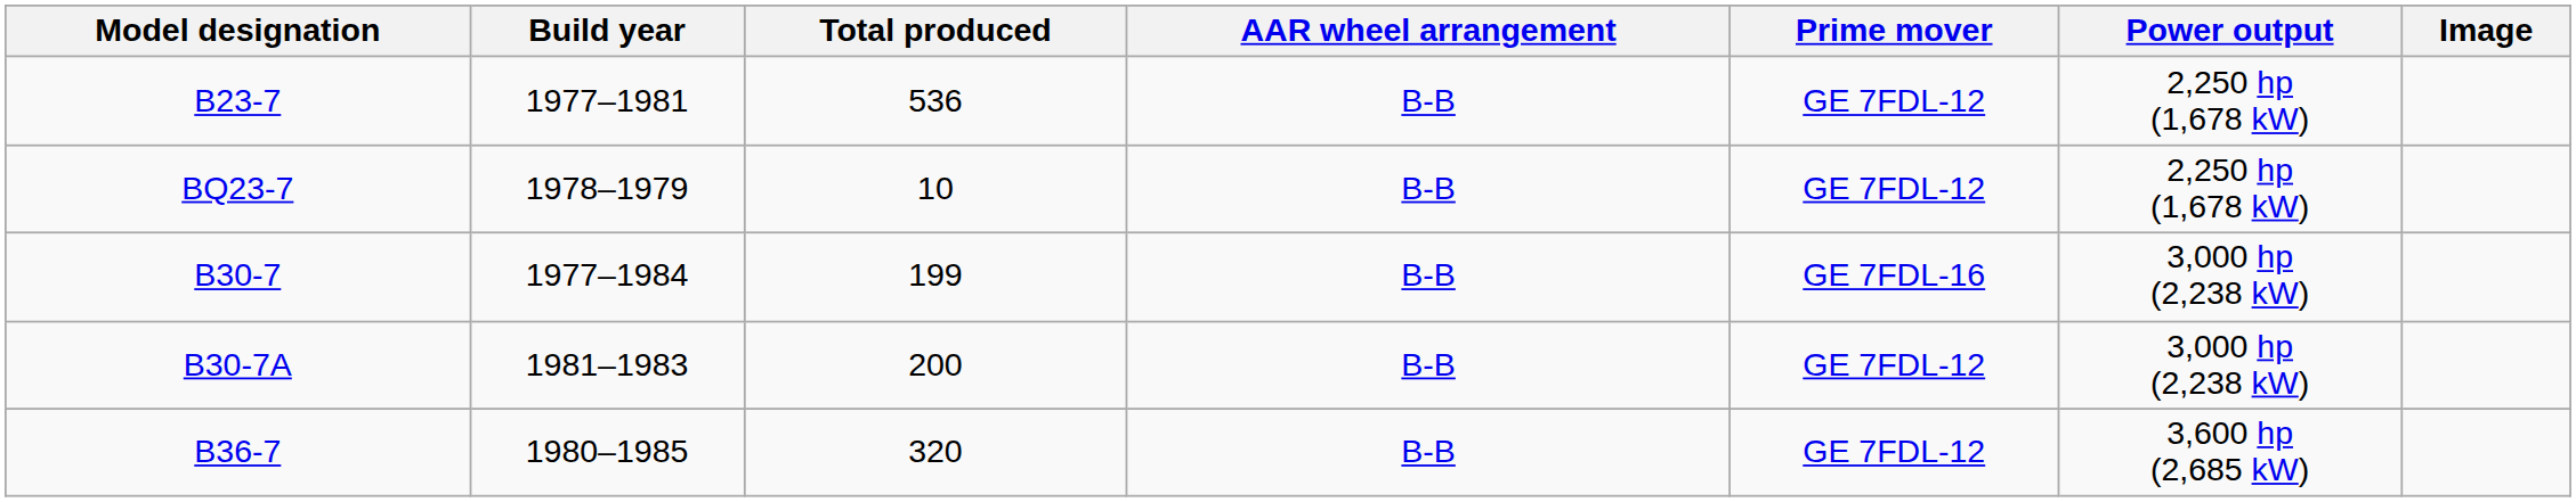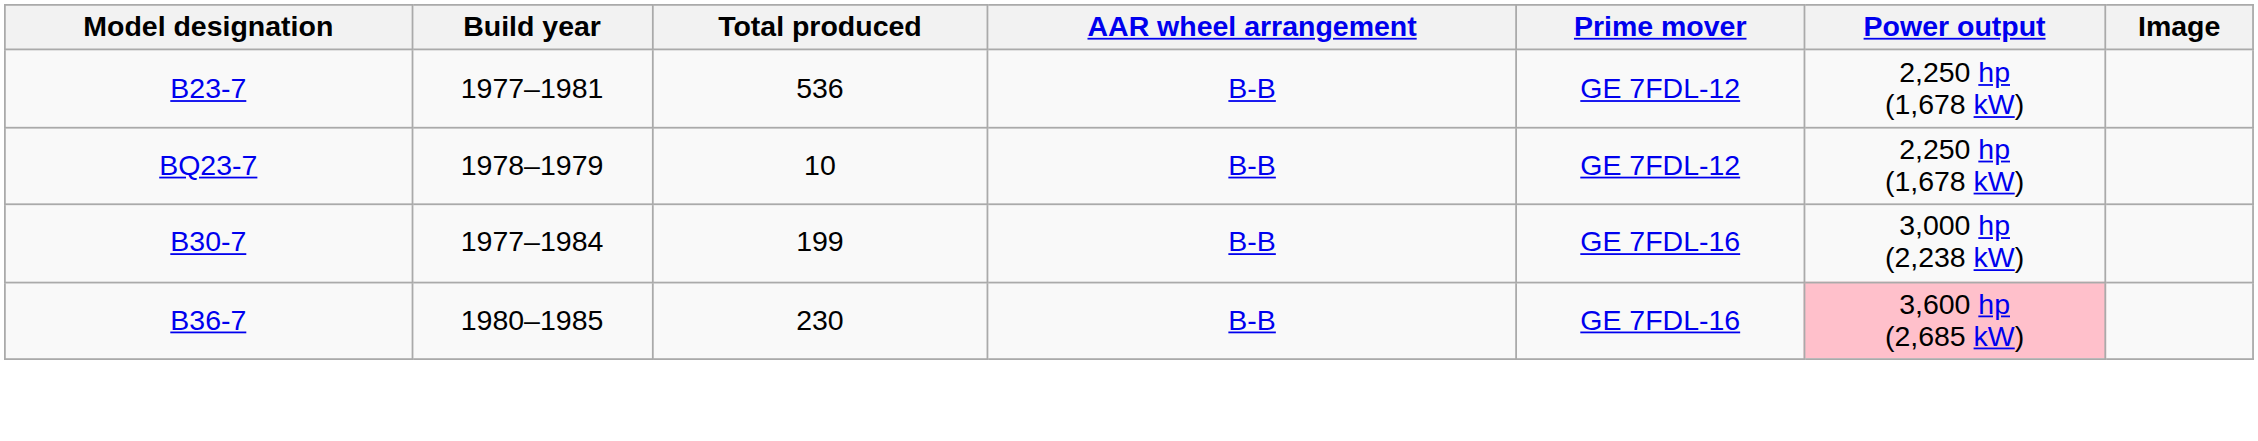 <table class="wikitable sortable" style="width: 100%">
 <tr>
 <th>Model designation</th>
 <th>Build year</th>
 <th>Total produced</th>
 <th class="unsortable"><a href='#'>AAR wheel arrangement</a></th>
 <th><a href='#'>Prime mover</a></th>
 <th><a href='#'>Power output</a></th>
 <th class="unsortable">Image</th>
 </tr>
 <tr align = "center">
 <td><a href='#'>B23-7</a></td>
 <td>1977–1981</td>
 <td>536</td>
 <td><a href='#'>B-B</a></td>
 <td><a href='#'>GE 7FDL-12</a></td>
 <td>2,250 <a href='#'>hp</a><br>(1,678 <a href='#'>kW</a>)</td>
 <td></td>
 </tr>
 <tr align = "center">
 <td><a href='#'>BQ23-7</a></td>
 <td>1978–1979</td>
 <td>10</td>
 <td><a href='#'>B-B</a></td>
 <td><a href='#'>GE 7FDL-12</a></td>
 <td>2,250 <a href='#'>hp</a><br>(1,678 <a href='#'>kW</a>)</td>
 <td></td>
 </tr>
 <tr align = "center">
 <td><a href='#'>B30-7</a></td>
 <td>1977–1984</td>
 <td>199</td>
 <td><a href='#'>B-B</a></td>
 <td><a href='#'>GE 7FDL-16</a></td>
 <td>3,000 <a href='#'>hp</a><br>(2,238 <a href='#'>kW</a>)</td>
 <td></td>
 </tr>
 <tr align = "center">
-<td><a href='#'>B30-7A</a></td>
-<td>1981–1983</td>
-<td>200</td>
-<td><a href='#'>B-B</a></td>
-<td><a href='#'>GE 7FDL-12</a></td>
-<td>3,000 <a href='#'>hp</a><br>(2,238 <a href='#'>kW</a>)</td>
-<td></td>
-</tr>
-<tr align = "center">
 <td><a href='#'>B36-7</a></td>
 <td>1980–1985</td>
-<td>320</td>
+<td>230</td>
 <td><a href='#'>B-B</a></td>
-<td><a href='#'>GE 7FDL-12</a></td>
-<td>3,600 <a href='#'>hp</a><br>(2,685 <a href='#'>kW</a>)</td>
+<td><a href='#'>GE 7FDL-16</a></td>
+<td style="background: pink;">3,600 <a href='#'>hp</a><br>(2,685 <a href='#'>kW</a>)</td>
 <td></td>
 </tr>
 </table>
